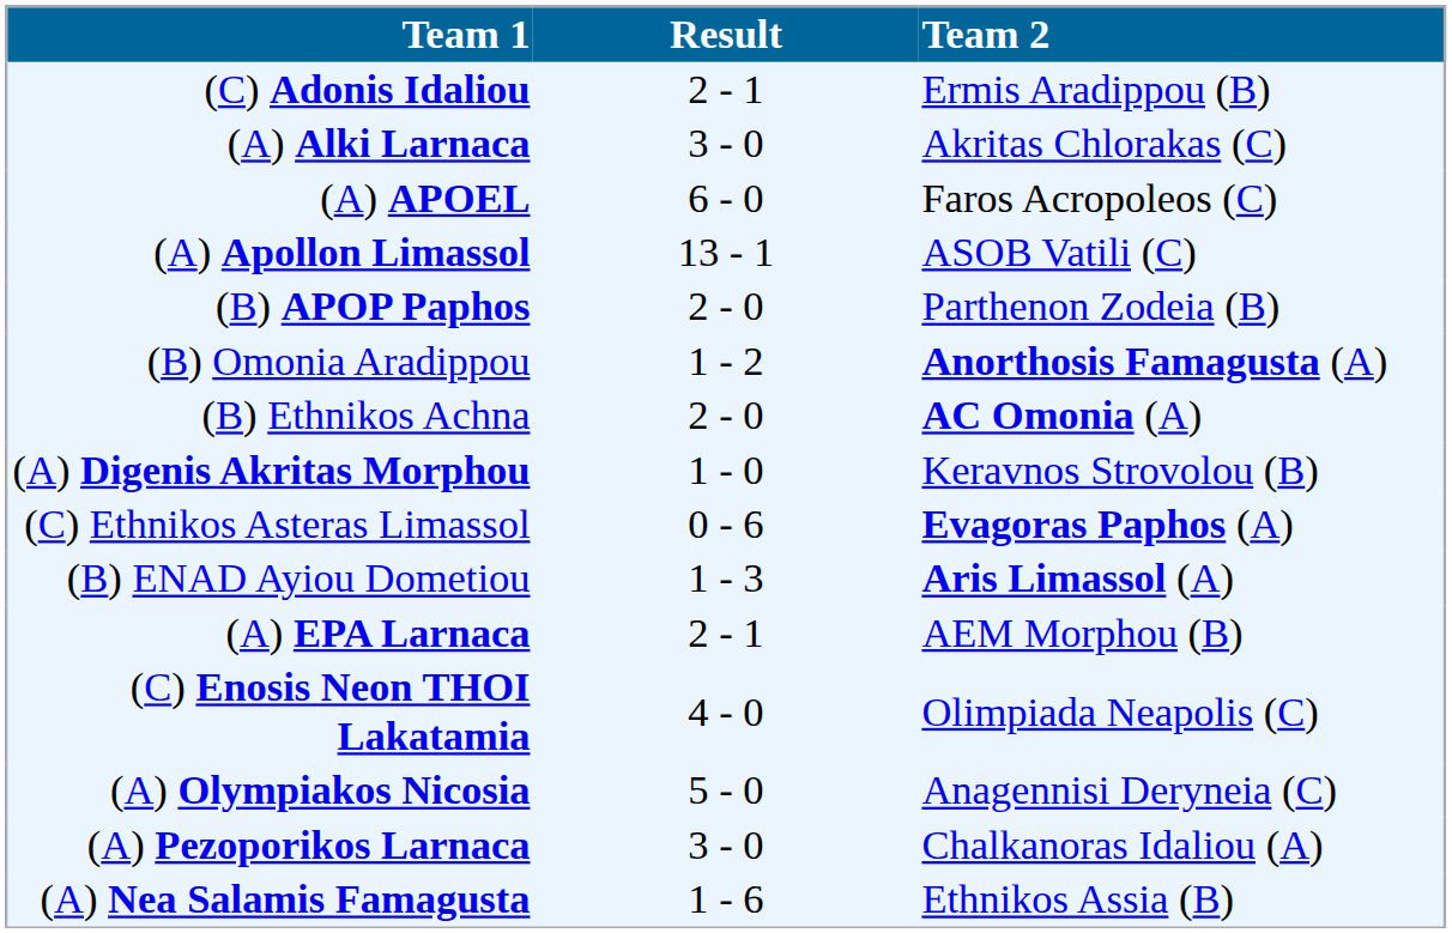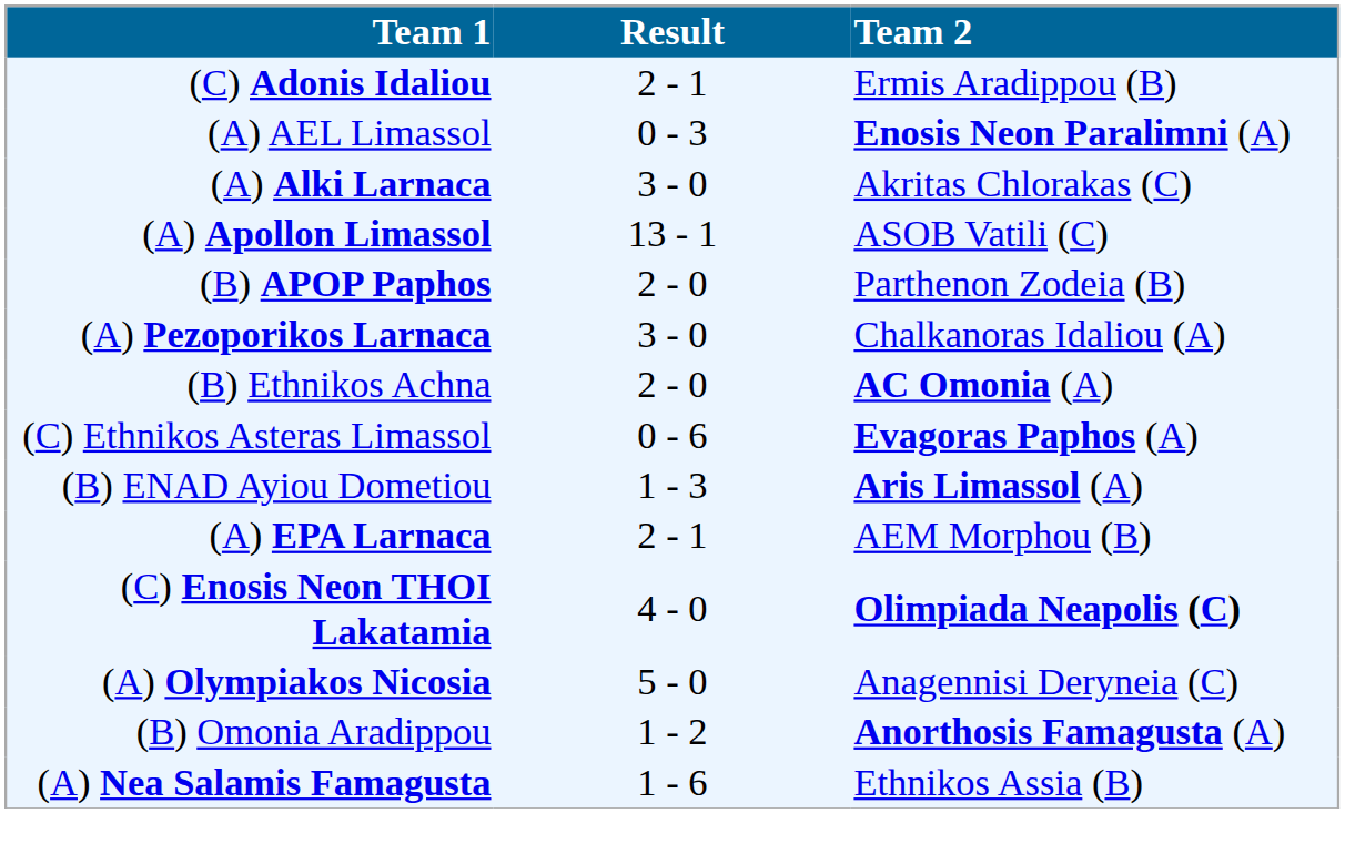 <table cellspacing="0" style="background: #EBF5FF; border: 1px #aaa solid; border-collapse: collapse; font-size: 95%;" width=60%>
 <tr bgcolor=#006699 style="color:white;">
 <th width=30% align="right">Team 1</th>
 <th width=22% align="center">Result</th>
 <th width=30% align="left">Team 2</th>
 </tr>
 <tr>
 <td align=right>(<a href='#'>C</a>) <strong><a href='#'>Adonis Idaliou</a></strong></td>
 <td align=center>2 - 1</td>
 <td align=left><a href='#'>Ermis Aradippou</a> (<a href='#'>B</a>)</td>
 </tr>
 <tr>
+<td align=right>(<a href='#'>A</a>) <a href='#'>AEL Limassol</a></td>
+<td align=center>0 - 3</td>
+<td align=left><strong><a href='#'>Enosis Neon Paralimni</a></strong> (<a href='#'>A</a>)</td>
+</tr>
+<tr>
 <td align=right>(<a href='#'>A</a>) <strong><a href='#'>Alki Larnaca</a></strong></td>
 <td align=center>3 - 0</td>
 <td align=left><a href='#'>Akritas Chlorakas</a> (<a href='#'>C</a>)</td>
-</tr>
-<tr>
-<td align=right>(<a href='#'>A</a>) <strong><a href='#'>APOEL</a></strong></td>
-<td align=center>6 - 0</td>
-<td align=left>Faros Acropoleos (<a href='#'>C</a>)</td>
 </tr>
 <tr>
 <td align=right>(<a href='#'>A</a>) <strong><a href='#'>Apollon Limassol</a></strong></td>
 <td align=center>13 - 1</td>
 <td align=left><a href='#'>ASOB Vatili</a> (<a href='#'>C</a>)</td>
 </tr>
 <tr>
 <td align=right>(<a href='#'>B</a>) <strong><a href='#'>APOP Paphos</a></strong></td>
 <td align=center>2 - 0</td>
 <td align=left><a href='#'>Parthenon Zodeia</a> (<a href='#'>B</a>)</td>
 </tr>
 <tr>
-<td align=right>(<a href='#'>B</a>) <a href='#'>Omonia Aradippou</a></td>
-<td align=center>1 - 2</td>
-<td align=left><strong><a href='#'>Anorthosis Famagusta</a></strong> (<a href='#'>A</a>)</td>
+<td align=right>(<a href='#'>A</a>) <strong><a href='#'>Pezoporikos Larnaca</a></strong></td>
+<td align=center>3 - 0</td>
+<td align=left><a href='#'>Chalkanoras Idaliou</a> (<a href='#'>A</a>)</td>
 </tr>
 <tr>
 <td align=right>(<a href='#'>B</a>) <a href='#'>Ethnikos Achna</a></td>
 <td align=center>2 - 0</td>
 <td align=left><strong><a href='#'>AC Omonia</a></strong> (<a href='#'>A</a>)</td>
-</tr>
-<tr>
-<td align=right>(<a href='#'>A</a>) <strong><a href='#'>Digenis Akritas Morphou</a></strong></td>
-<td align=center>1 - 0</td>
-<td align=left><a href='#'>Keravnos Strovolou</a> (<a href='#'>B</a>)</td>
 </tr>
 <tr>
 <td align=right>(<a href='#'>C</a>) <a href='#'>Ethnikos Asteras Limassol</a></td>
 <td align=center>0 - 6</td>
 <td align=left><strong><a href='#'>Evagoras Paphos</a></strong> (<a href='#'>A</a>)</td>
 </tr>
 <tr>
 <td align=right>(<a href='#'>B</a>) <a href='#'>ENAD Ayiou Dometiou</a></td>
 <td align=center>1 - 3</td>
 <td align=left><strong><a href='#'>Aris Limassol</a></strong> (<a href='#'>A</a>)</td>
 </tr>
 <tr>
 <td align=right>(<a href='#'>A</a>) <strong><a href='#'>EPA Larnaca</a></strong></td>
 <td align=center>2 - 1</td>
 <td align=left><a href='#'>AEM Morphou</a> (<a href='#'>B</a>)</td>
 </tr>
 <tr>
 <td align=right>(<a href='#'>C</a>) <strong><a href='#'>Enosis Neon THOI Lakatamia</a></strong></td>
 <td align=center>4 - 0</td>
-<td align=left><a href='#'>Olimpiada Neapolis</a> (<a href='#'>C</a>)</td>
+<td align=left><strong><a href='#'>Olimpiada Neapolis</a> (<a href='#'>C</a>)</strong></td>
 </tr>
 <tr>
 <td align=right>(<a href='#'>A</a>) <strong><a href='#'>Olympiakos Nicosia</a></strong></td>
 <td align=center>5 - 0</td>
 <td align=left><a href='#'>Anagennisi Deryneia</a> (<a href='#'>C</a>)</td>
 </tr>
 <tr>
-<td align=right>(<a href='#'>A</a>) <strong><a href='#'>Pezoporikos Larnaca</a></strong></td>
-<td align=center>3 - 0</td>
-<td align=left><a href='#'>Chalkanoras Idaliou</a> (<a href='#'>A</a>)</td>
+<td align=right>(<a href='#'>B</a>) <a href='#'>Omonia Aradippou</a></td>
+<td align=center>1 - 2</td>
+<td align=left><strong><a href='#'>Anorthosis Famagusta</a></strong> (<a href='#'>A</a>)</td>
 </tr>
 <tr>
 <td align=right>(<a href='#'>A</a>) <strong><a href='#'>Nea Salamis Famagusta</a></strong></td>
 <td align=center>1 - 6</td>
 <td align=left><a href='#'>Ethnikos Assia</a> (<a href='#'>B</a>)</td>
 </tr>
 <tr>
 </tr>
 </table>
